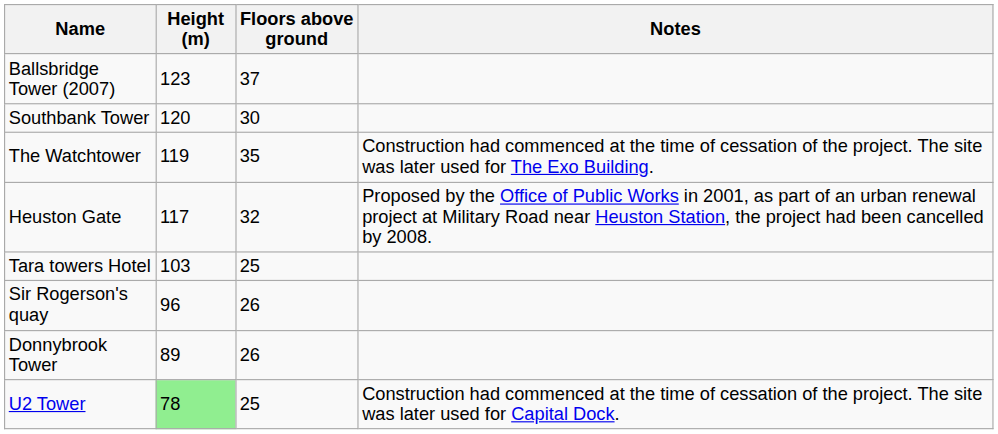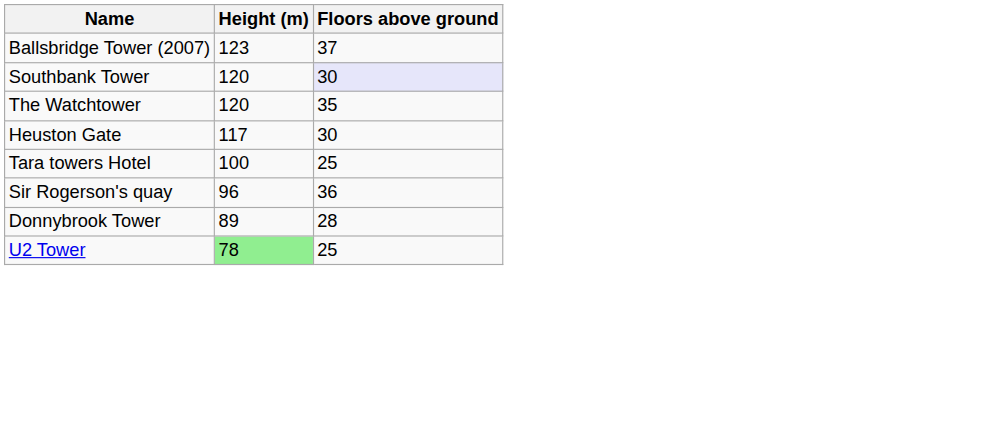 <table class="wikitable">
 <tr>
 <th>Name</th>
 <th>Height (m)</th>
 <th>Floors above ground</th>
-<th>Notes</th>
 </tr>
 <tr>
 <td>Ballsbridge Tower (2007)</td>
 <td>123</td>
 <td>37</td>
-<td></td>
 </tr>
 <tr>
 <td>Southbank Tower</td>
 <td>120</td>
-<td>30</td>
-<td></td>
+<td style="background: lavender;">30</td>
 </tr>
 <tr>
 <td>The Watchtower</td>
-<td>119</td>
+<td>120</td>
 <td>35</td>
-<td>Construction had commenced at the time of cessation of the project. The site was later used for <a href='#'>The Exo Building</a>.</td>
 </tr>
 <tr>
 <td>Heuston Gate</td>
 <td>117</td>
-<td>32</td>
-<td>Proposed by the <a href='#'>Office of Public Works</a> in 2001, as part of an urban renewal project at Military Road near <a href='#'>Heuston Station</a>, the project had been cancelled by 2008.</td>
+<td>30</td>
 </tr>
 <tr>
 <td>Tara towers Hotel</td>
-<td>103</td>
+<td>100</td>
 <td>25</td>
-<td></td>
 </tr>
 <tr>
 <td>Sir Rogerson's quay</td>
 <td>96</td>
-<td>26</td>
-<td></td>
+<td>36</td>
 </tr>
 <tr>
 <td>Donnybrook Tower</td>
 <td>89</td>
-<td>26</td>
-<td></td>
+<td>28</td>
 </tr>
 <tr>
 <td><a href='#'>U2 Tower</a></td>
 <td style="background: lightgreen;">78</td>
 <td>25</td>
-<td>Construction had commenced at the time of cessation of the project. The site was later used for <a href='#'>Capital Dock</a>.</td>
 </tr>
 </table>
